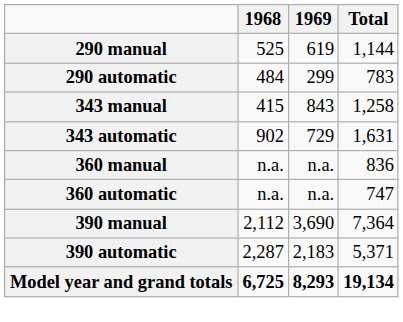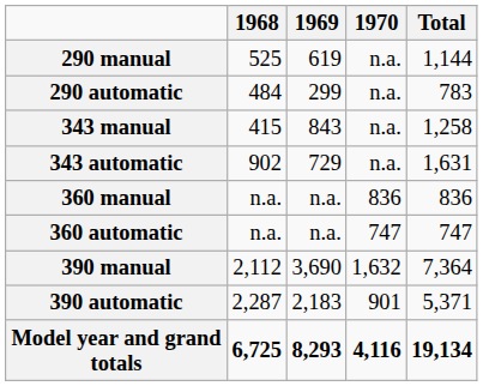 <table class="wikitable" style="text-align:right; width:55%;">
 <tr>
 <td></td>
 <th scope="col">1968</th>
 <th scope="col">1969</th>
+<th scope="col">1970</th>
 <th scope="col">Total</th>
 </tr>
 <tr>
 <th scope="row">290 manual</th>
 <td>525</td>
 <td>619</td>
+<td>n.a.</td>
 <td>1,144</td>
 </tr>
 <tr>
 <th scope="row">290 automatic</th>
 <td>484</td>
 <td>299</td>
+<td>n.a.</td>
 <td>783</td>
 </tr>
 <tr>
 <th scope="row">343 manual</th>
 <td>415</td>
 <td>843</td>
+<td>n.a.</td>
 <td>1,258</td>
 </tr>
 <tr>
 <th scope="row">343 automatic</th>
 <td>902</td>
 <td>729</td>
+<td>n.a.</td>
 <td>1,631</td>
 </tr>
 <tr>
 <th scope="row">360 manual</th>
 <td>n.a.</td>
 <td>n.a.</td>
 <td>836</td>
+<td>836</td>
 </tr>
 <tr>
 <th scope="row">360 automatic</th>
 <td>n.a.</td>
 <td>n.a.</td>
 <td>747</td>
+<td>747</td>
 </tr>
 <tr>
 <th scope="row">390 manual</th>
 <td>2,112</td>
 <td>3,690</td>
+<td>1,632</td>
 <td>7,364</td>
 </tr>
 <tr>
 <th scope="row">390 automatic</th>
 <td>2,287</td>
 <td>2,183</td>
+<td>901</td>
 <td>5,371</td>
 </tr>
 <tr>
 <th scope="row">Model year and grand totals</th>
 <td><strong>6,725</strong></td>
 <td><strong>8,293</strong></td>
+<td><strong>4,116</strong></td>
 <td><strong>19,134</strong></td>
 </tr>
 </table>
